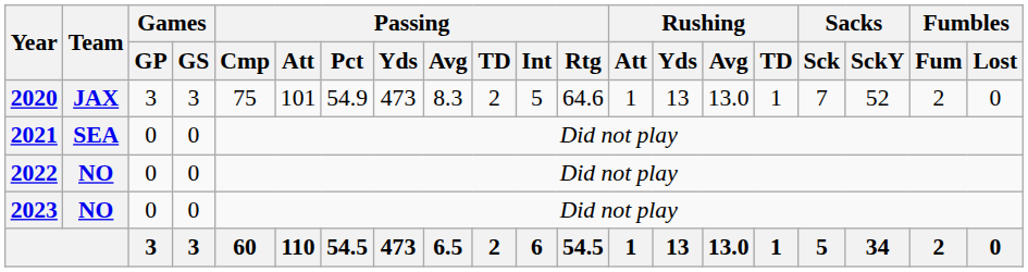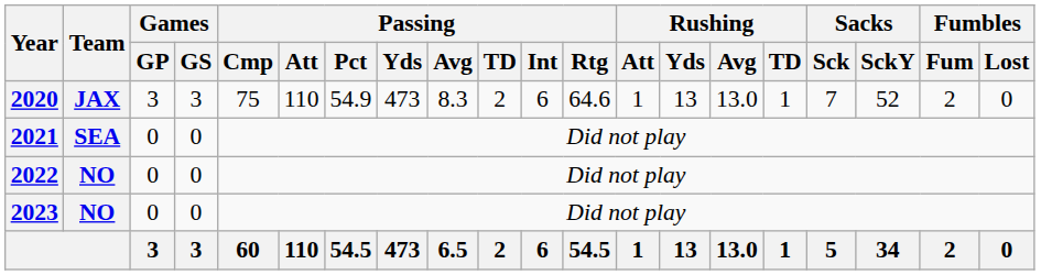 <table class="wikitable" style="text-align:center;">
 <tr>
 <th rowspan="2">Year</th>
 <th rowspan="2">Team</th>
 <th colspan="2">Games</th>
 <th colspan="8">Passing</th>
 <th colspan="4">Rushing</th>
 <th colspan="2">Sacks</th>
 <th colspan="2">Fumbles</th>
 </tr>
 <tr>
 <th>GP</th>
 <th>GS</th>
 <th>Cmp</th>
 <th>Att</th>
 <th>Pct</th>
 <th>Yds</th>
 <th>Avg</th>
 <th>TD</th>
 <th>Int</th>
 <th>Rtg</th>
 <th>Att</th>
 <th>Yds</th>
 <th>Avg</th>
 <th>TD</th>
 <th>Sck</th>
 <th>SckY</th>
 <th>Fum</th>
 <th>Lost</th>
 </tr>
 <tr>
 <th><a href='#'>2020</a></th>
 <th><a href='#'>JAX</a></th>
 <td>3</td>
 <td>3</td>
 <td>75</td>
-<td>101</td>
+<td>110</td>
 <td>54.9</td>
 <td>473</td>
 <td>8.3</td>
 <td>2</td>
-<td>5</td>
+<td>6</td>
 <td>64.6</td>
 <td>1</td>
 <td>13</td>
 <td>13.0</td>
 <td>1</td>
 <td>7</td>
 <td>52</td>
 <td>2</td>
 <td>0</td>
 </tr>
 <tr>
 <th rowspan="1"><a href='#'>2021</a></th>
 <th><a href='#'>SEA</a></th>
 <td>0</td>
 <td>0</td>
 <td colspan="16"><em>Did not play</em></td>
 </tr>
 <tr>
 <th rowspan="1"><a href='#'>2022</a></th>
 <th><a href='#'>NO</a></th>
 <td>0</td>
 <td>0</td>
 <td colspan="16"><em>Did not play</em></td>
 </tr>
 <tr>
 <th rowspan="1"><a href='#'>2023</a></th>
 <th><a href='#'>NO</a></th>
 <td>0</td>
 <td>0</td>
 <td colspan="16"><em>Did not play</em></td>
 </tr>
 <tr>
 <th colspan="2"></th>
 <th>3</th>
 <th>3</th>
 <th>60</th>
 <th>110</th>
 <th>54.5</th>
 <th>473</th>
 <th>6.5</th>
 <th>2</th>
 <th>6</th>
 <th>54.5</th>
 <th>1</th>
 <th>13</th>
 <th>13.0</th>
 <th>1</th>
 <th>5</th>
 <th>34</th>
 <th>2</th>
 <th>0</th>
 </tr>
 </table>
